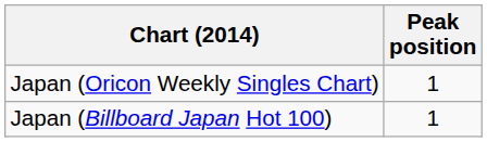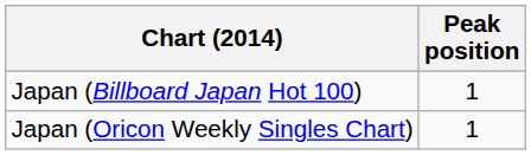 <table class="wikitable sortable" border="1">
 <tr>
 <th>Chart (2014)</th>
 <th>Peak<br>position</th>
 </tr>
 <tr>
+<td>Japan (<em><a href='#'>Billboard Japan</a></em> <a href='#'>Hot 100</a>)</td>
+<td style="text-align:center;">1</td>
+</tr>
+<tr>
 <td>Japan (<a href='#'>Oricon</a> Weekly <a href='#'>Singles Chart</a>)</td>
 <td style="text-align:center;">1</td>
 </tr>
-<tr>
-<td>Japan (<em><a href='#'>Billboard Japan</a></em> <a href='#'>Hot 100</a>)</td>
-<td style="text-align:center;">1</td>
-</tr>
 </table>
